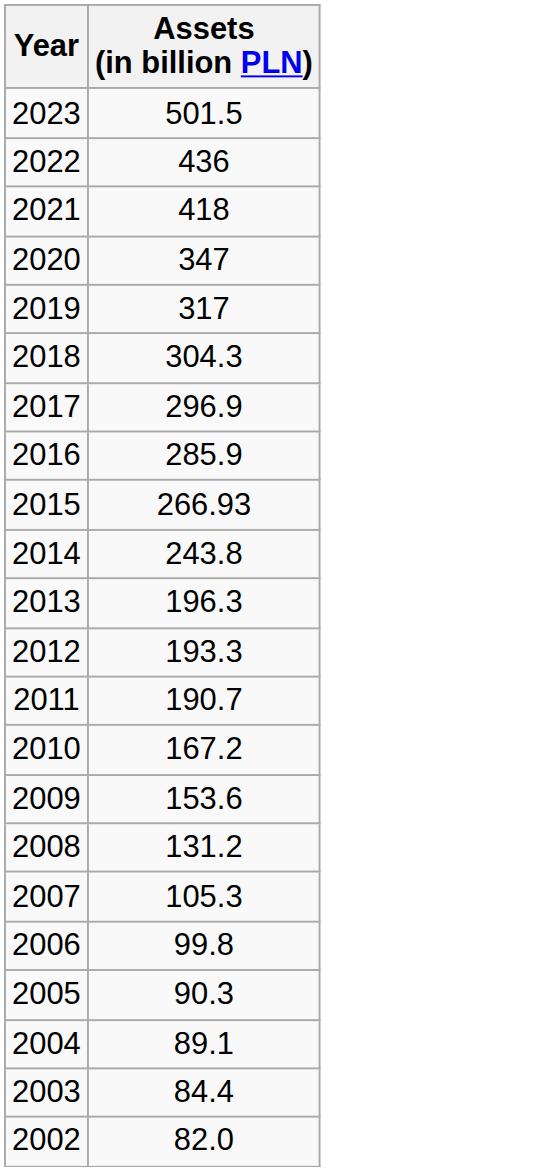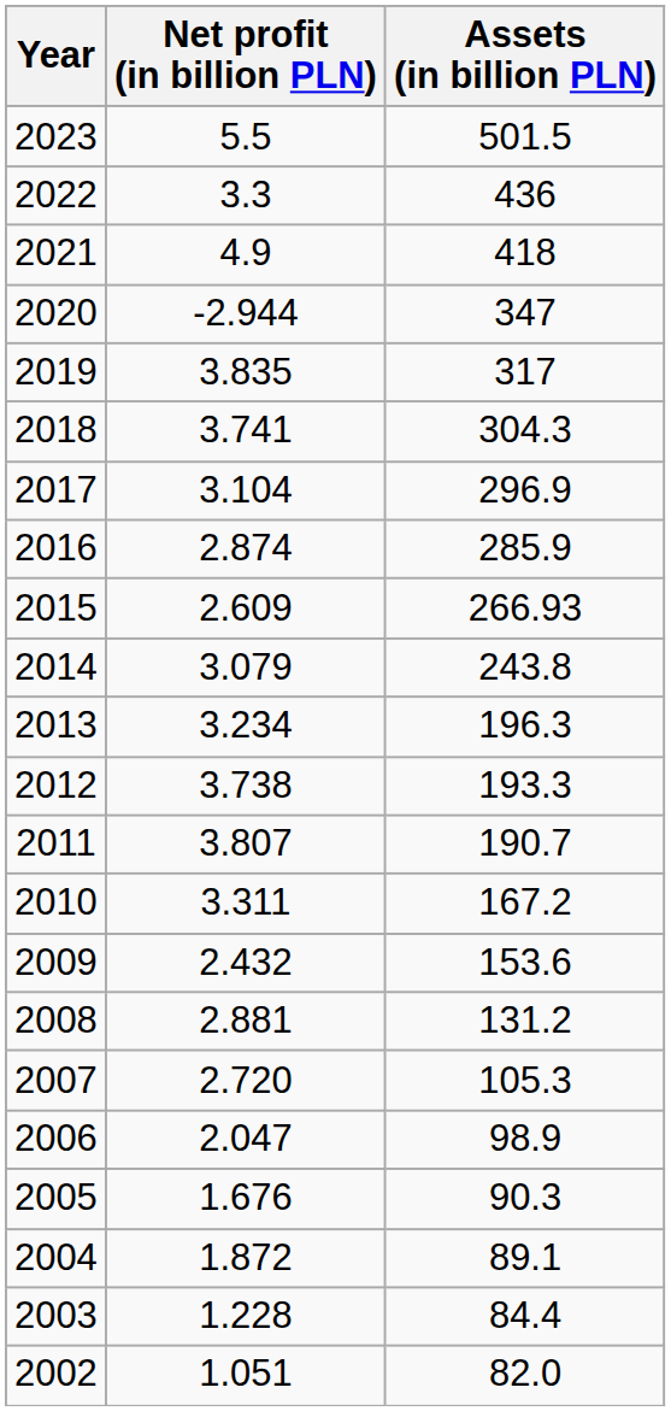 <table class="wikitable sortable" style="text-align:center;">
 <tr>
 <th>Year</th>
+<th>Net profit<br>(in billion <a href='#'>PLN</a>)</th>
 <th>Assets<br>(in billion <a href='#'>PLN</a>)</th>
 </tr>
 <tr>
 <td>2023</td>
+<td>5.5</td>
 <td>501.5</td>
 </tr>
 <tr>
 <td>2022</td>
+<td>3.3</td>
 <td>436</td>
 </tr>
 <tr>
 <td>2021</td>
+<td>4.9</td>
 <td>418</td>
 </tr>
 <tr>
 <td>2020</td>
+<td>-2.944</td>
 <td>347</td>
 </tr>
 <tr>
 <td>2019</td>
+<td>3.835</td>
 <td>317</td>
 </tr>
 <tr>
 <td>2018</td>
+<td>3.741</td>
 <td>304.3</td>
 </tr>
 <tr>
 <td>2017</td>
+<td>3.104</td>
 <td>296.9</td>
 </tr>
 <tr>
 <td>2016</td>
+<td>2.874</td>
 <td>285.9</td>
 </tr>
 <tr>
 <td>2015</td>
+<td>2.609</td>
 <td>266.93</td>
 </tr>
 <tr>
 <td>2014</td>
+<td>3.079</td>
 <td>243.8</td>
 </tr>
 <tr>
 <td>2013</td>
+<td>3.234</td>
 <td>196.3</td>
 </tr>
 <tr>
 <td>2012</td>
+<td>3.738</td>
 <td>193.3</td>
 </tr>
 <tr>
 <td>2011</td>
+<td>3.807</td>
 <td>190.7</td>
 </tr>
 <tr>
 <td>2010</td>
+<td>3.311</td>
 <td>167.2</td>
 </tr>
 <tr>
 <td>2009</td>
+<td>2.432</td>
 <td>153.6</td>
 </tr>
 <tr>
 <td>2008</td>
+<td>2.881</td>
 <td>131.2</td>
 </tr>
 <tr>
 <td>2007</td>
+<td>2.720</td>
 <td>105.3</td>
 </tr>
 <tr>
 <td>2006</td>
-<td>99.8</td>
+<td>2.047</td>
+<td>98.9</td>
 </tr>
 <tr>
 <td>2005</td>
+<td>1.676</td>
 <td>90.3</td>
 </tr>
 <tr>
 <td>2004</td>
+<td>1.872</td>
 <td>89.1</td>
 </tr>
 <tr>
 <td>2003</td>
+<td>1.228</td>
 <td>84.4</td>
 </tr>
 <tr>
 <td>2002</td>
+<td>1.051</td>
 <td>82.0</td>
 </tr>
 </table>
